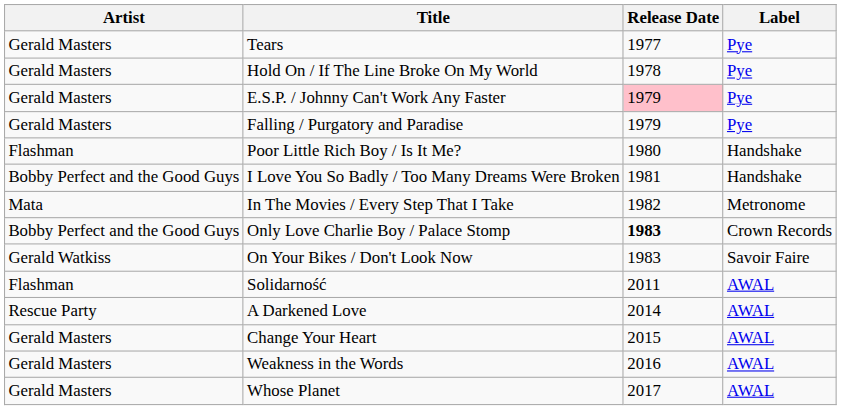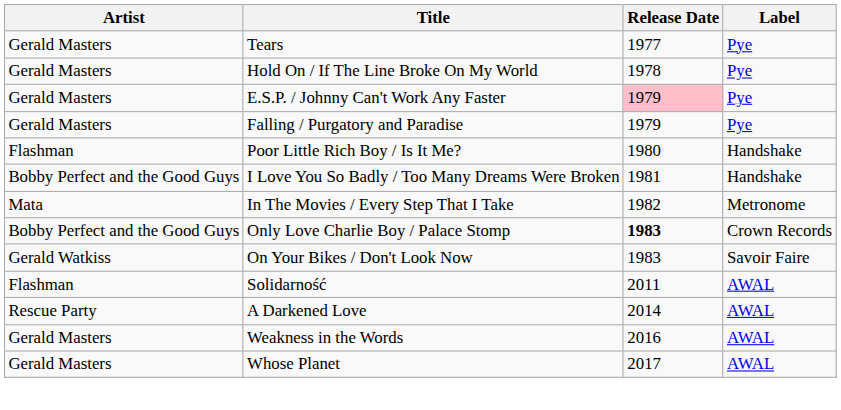 <table class="wikitable">
 <tr>
 <th>Artist</th>
 <th>Title</th>
 <th>Release Date</th>
 <th>Label</th>
 </tr>
 <tr>
 <td>Gerald Masters</td>
 <td>Tears</td>
 <td>1977</td>
 <td><a href='#'>Pye</a></td>
 </tr>
 <tr>
 <td>Gerald Masters</td>
 <td>Hold On / If The Line Broke On My World</td>
 <td>1978</td>
 <td><a href='#'>Pye</a></td>
 </tr>
 <tr>
 <td>Gerald Masters</td>
 <td>E.S.P. / Johnny Can't Work Any Faster</td>
 <td style="background: pink;">1979</td>
 <td><a href='#'>Pye</a></td>
 </tr>
 <tr>
 <td>Gerald Masters</td>
 <td>Falling / Purgatory and Paradise</td>
 <td>1979</td>
 <td><a href='#'>Pye</a></td>
 </tr>
 <tr>
 <td>Flashman</td>
 <td>Poor Little Rich Boy / Is It Me?</td>
 <td>1980</td>
 <td>Handshake</td>
 </tr>
 <tr>
 <td>Bobby Perfect and the Good Guys</td>
 <td>I Love You So Badly / Too Many Dreams Were Broken</td>
 <td>1981</td>
 <td>Handshake</td>
 </tr>
 <tr>
 <td>Mata</td>
 <td>In The Movies / Every Step That I Take</td>
 <td>1982</td>
 <td>Metronome</td>
 </tr>
 <tr>
 <td>Bobby Perfect and the Good Guys</td>
 <td>Only Love Charlie Boy / Palace Stomp</td>
 <td><strong>1983</strong></td>
 <td>Crown Records</td>
 </tr>
 <tr>
 <td>Gerald Watkiss</td>
 <td>On Your Bikes / Don't Look Now</td>
 <td>1983</td>
 <td>Savoir Faire</td>
 </tr>
 <tr>
 <td>Flashman</td>
 <td>Solidarność</td>
 <td>2011</td>
 <td><a href='#'>AWAL</a></td>
 </tr>
 <tr>
 <td>Rescue Party</td>
 <td>A Darkened Love</td>
 <td>2014</td>
 <td><a href='#'>AWAL</a></td>
 </tr>
 <tr>
 <td>Gerald Masters</td>
-<td>Change Your Heart</td>
-<td>2015</td>
-<td><a href='#'>AWAL</a></td>
-</tr>
-<tr>
-<td>Gerald Masters</td>
 <td>Weakness in the Words</td>
 <td>2016</td>
 <td><a href='#'>AWAL</a></td>
 </tr>
 <tr>
 <td>Gerald Masters</td>
 <td>Whose Planet</td>
 <td>2017</td>
 <td><a href='#'>AWAL</a></td>
 </tr>
 </table>
